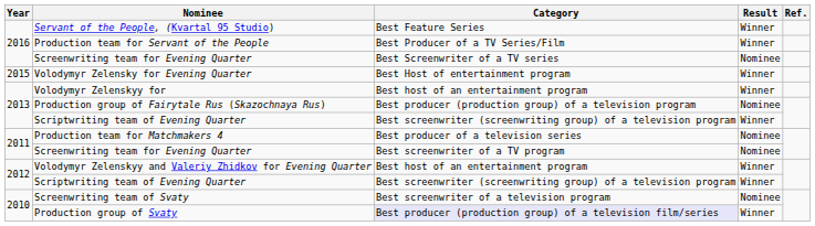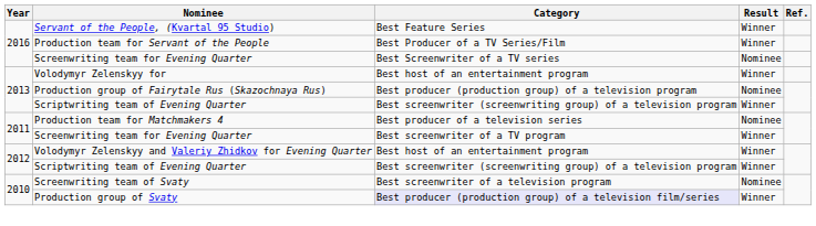 <table class="wikitable">
 <tr>
 <th>Year</th>
 <th>Nominee</th>
 <th>Category</th>
 <th>Result</th>
 <th>Ref.</th>
 </tr>
 <tr>
 <td rowspan="3">2016</td>
 <td><em><a href='#'>Servant of the People</a>, (</em><a href='#'>Kvartal 95 Studio</a>)</td>
 <td>Best Feature Series</td>
 <td>Winner</td>
 <td></td>
 </tr>
 <tr>
 <td>Production team for <em>Servant of the People</em></td>
 <td>Best Producer of a TV Series/Film</td>
 <td>Winner</td>
 <td></td>
 </tr>
 <tr>
 <td>Screenwriting team for <em>Evening Quarter</em></td>
 <td>Best Screenwriter of a TV series</td>
 <td>Nominee</td>
-<td></td>
-</tr>
-<tr>
-<td>2015</td>
-<td>Volodymyr Zelensky for <em>Evening Quarter</em></td>
-<td>Best Host of entertainment program</td>
-<td>Winner</td>
 <td></td>
 </tr>
 <tr>
 <td rowspan="3">2013</td>
 <td>Volodymyr Zelenskyy for <em></em></td>
 <td>Best host of an entertainment program</td>
 <td>Winner</td>
 <td></td>
 </tr>
 <tr>
 <td>Production group of <em>Fairytale Rus</em> (<em>Skazochnaya Rus</em>)</td>
 <td>Best producer (production group) of a television program</td>
 <td>Nominee</td>
 <td rowspan="2"></td>
 </tr>
 <tr>
 <td>Scriptwriting team of <em>Evening</em> <em>Quarter</em></td>
 <td>Best screenwriter (screenwriting group) of a television program</td>
 <td>Winner</td>
 </tr>
 <tr>
 <td rowspan="2">2011</td>
 <td>Production team for <em>Matchmakers 4</em></td>
 <td>Best producer of a television series</td>
 <td>Nominee</td>
 <td rowspan="2"></td>
 </tr>
 <tr>
 <td>Screenwriting team for <em>Evening Quarter</em></td>
 <td>Best screenwriter of a TV program</td>
-<td>Nominee</td>
+<td>Winner</td>
 </tr>
 <tr>
 <td rowspan="2">2012</td>
 <td>Volodymyr Zelenskyy and <a href='#'>Valeriy Zhidkov</a> for <em>Evening</em> <em>Quarter</em></td>
 <td>Best host of an entertainment program</td>
 <td>Winner</td>
 <td rowspan="2"></td>
 </tr>
 <tr>
 <td>Scriptwriting team of <em>Evening</em> <em>Quarter</em></td>
 <td>Best screenwriter (screenwriting group) of a television program</td>
 <td>Winner</td>
 </tr>
 <tr>
 <td rowspan="2">2010</td>
 <td>Screenwriting team of <em>Svaty</em></td>
 <td>Best screenwriter of a television program</td>
 <td>Nominee</td>
 <td rowspan="2"></td>
 </tr>
 <tr>
 <td>Production group of <em><a href='#'>Svaty</a></em></td>
 <td style="background: lavender;">Best producer (production group) of a television film/series</td>
 <td>Winner</td>
 </tr>
 </table>
